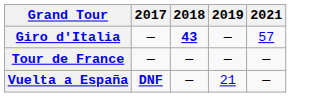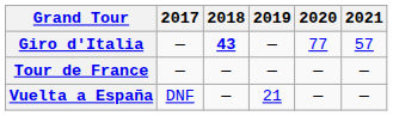 <table class="wikitable plainrowheaders">
 <tr>
 <th scope="col"><a href='#'>Grand Tour</a></th>
 <th scope="col">2017</th>
 <th scope="col">2018</th>
 <th scope="col">2019</th>
+<th scope="col">2020</th>
 <th scope="col">2021</th>
 </tr>
 <tr style="text-align:center;">
 <th scope="row"> <a href='#'>Giro d'Italia</a></th>
 <td>—</td>
 <td><strong><a href='#'>43</a></strong></td>
 <td>—</td>
+<td><a href='#'>77</a></td>
 <td><a href='#'>57</a></td>
 </tr>
 <tr style="text-align:center;">
 <th scope="row"> <a href='#'>Tour de France</a></th>
 <td>—</td>
 <td>—</td>
 <td>—</td>
 <td>—</td>
+<td>—</td>
 </tr>
 <tr style="text-align:center;">
 <th scope="row"> <a href='#'>Vuelta a España</a></th>
-<td><strong><a href='#'>DNF</a></strong></td>
+<td><a href='#'>DNF</a></td>
 <td>—</td>
 <td><a href='#'>21</a></td>
 <td>—</td>
+<td>—</td>
 </tr>
 </table>
